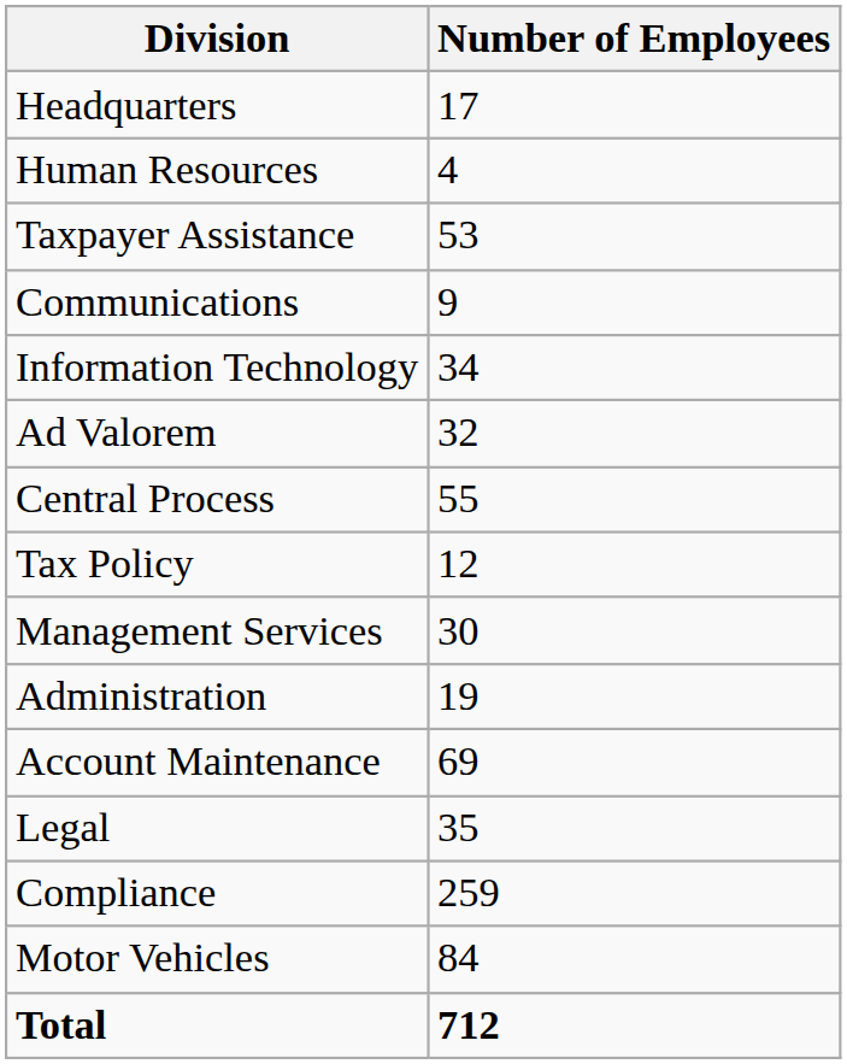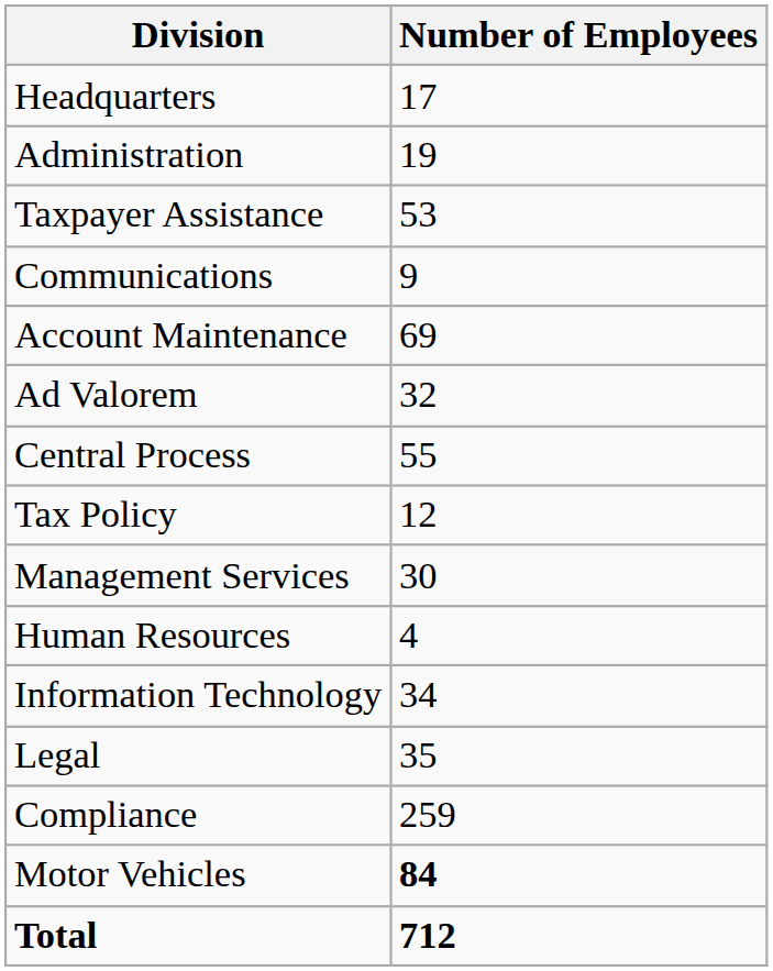 <table border="1" cellspacing="0" cellpadding="5" style="border-collapse:collapse;" class="wikitable">
 <tr>
 <th>Division</th>
 <th>Number of Employees</th>
 </tr>
 <tr>
 <td>Headquarters</td>
 <td>17</td>
 </tr>
 <tr>
-<td>Human Resources</td>
-<td>4</td>
+<td>Administration</td>
+<td>19</td>
 </tr>
 <tr>
 <td>Taxpayer Assistance</td>
 <td>53</td>
 </tr>
 <tr>
 <td>Communications</td>
 <td>9</td>
 </tr>
 <tr>
-<td>Information Technology</td>
-<td>34</td>
+<td>Account Maintenance</td>
+<td>69</td>
 </tr>
 <tr>
 <td>Ad Valorem</td>
 <td>32</td>
 </tr>
 <tr>
 <td>Central Process</td>
 <td>55</td>
 </tr>
 <tr>
 <td>Tax Policy</td>
 <td>12</td>
 </tr>
 <tr>
 <td>Management Services</td>
 <td>30</td>
 </tr>
 <tr>
-<td>Administration</td>
-<td>19</td>
+<td>Human Resources</td>
+<td>4</td>
 </tr>
 <tr>
-<td>Account Maintenance</td>
-<td>69</td>
+<td>Information Technology</td>
+<td>34</td>
 </tr>
 <tr>
 <td>Legal</td>
 <td>35</td>
 </tr>
 <tr>
 <td>Compliance</td>
 <td>259</td>
 </tr>
 <tr>
 <td>Motor Vehicles</td>
-<td>84</td>
+<td><strong>84</strong></td>
 </tr>
 <tr>
 <td><strong>Total</strong></td>
 <td><strong>712</strong></td>
 </tr>
 </table>
